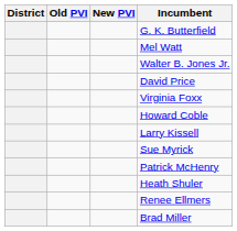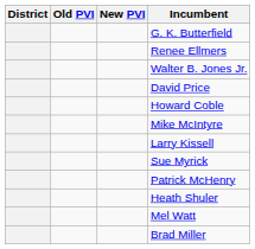 <table class="wikitable sortable">
 <tr>
 <th>District</th>
 <th>Old <a href='#'>PVI</a></th>
 <th>New <a href='#'>PVI</a></th>
 <th>Incumbent</th>
 </tr>
 <tr>
 <th></th>
 <td></td>
 <td></td>
 <td><a href='#'>G. K. Butterfield</a></td>
 </tr>
 <tr>
 <th></th>
 <td></td>
 <td></td>
-<td><a href='#'>Mel Watt</a></td>
+<td><a href='#'>Renee Ellmers</a></td>
 </tr>
 <tr>
 <th></th>
 <td></td>
 <td></td>
 <td><a href='#'>Walter B. Jones Jr.</a></td>
 </tr>
 <tr>
 <th></th>
 <td></td>
 <td></td>
 <td><a href='#'>David Price</a></td>
 </tr>
 <tr>
 <th></th>
 <td></td>
 <td></td>
-<td><a href='#'>Virginia Foxx</a></td>
+<td><a href='#'>Howard Coble</a></td>
 </tr>
 <tr>
 <th></th>
 <td></td>
 <td></td>
-<td><a href='#'>Howard Coble</a></td>
+<td><a href='#'>Mike McIntyre</a></td>
 </tr>
 <tr>
 <th></th>
 <td></td>
 <td></td>
 <td><a href='#'>Larry Kissell</a></td>
 </tr>
 <tr>
 <th></th>
 <td></td>
 <td></td>
 <td><a href='#'>Sue Myrick</a></td>
 </tr>
 <tr>
 <th></th>
 <td></td>
 <td></td>
 <td><a href='#'>Patrick McHenry</a></td>
 </tr>
 <tr>
 <th></th>
 <td></td>
 <td></td>
 <td><a href='#'>Heath Shuler</a></td>
 </tr>
 <tr>
 <th></th>
 <td></td>
 <td></td>
-<td><a href='#'>Renee Ellmers</a></td>
+<td><a href='#'>Mel Watt</a></td>
 </tr>
 <tr>
 <th></th>
 <td></td>
 <td></td>
 <td><a href='#'>Brad Miller</a></td>
 </tr>
 </table>
